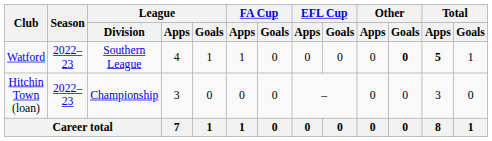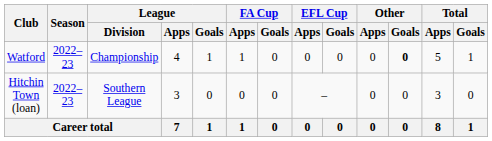 <table class=wikitable style=text-align:center>
 <tr>
 <th rowspan=2>Club</th>
 <th rowspan=2>Season</th>
 <th colspan=3>League</th>
 <th colspan=2><a href='#'>FA Cup</a></th>
 <th colspan=2><a href='#'>EFL Cup</a></th>
 <th colspan=2>Other</th>
 <th colspan=2>Total</th>
 </tr>
 <tr>
 <th>Division</th>
 <th>Apps</th>
 <th>Goals</th>
 <th>Apps</th>
 <th>Goals</th>
 <th>Apps</th>
 <th>Goals</th>
 <th>Apps</th>
 <th>Goals</th>
 <th>Apps</th>
 <th>Goals</th>
 </tr>
 <tr>
 <td><a href='#'>Watford</a></td>
 <td><a href='#'>2022–23</a></td>
-<td><a href='#'>Southern League</a></td>
+<td><a href='#'>Championship</a></td>
 <td>4</td>
 <td>1</td>
 <td>1</td>
 <td>0</td>
 <td>0</td>
 <td>0</td>
 <td>0</td>
 <td><strong>0</strong></td>
-<td><strong>5</strong></td>
+<td>5</td>
 <td>1</td>
 </tr>
 <tr>
 <td><a href='#'>Hitchin Town</a> (loan)</td>
 <td><a href='#'>2022–23</a></td>
-<td><a href='#'>Championship</a></td>
+<td><a href='#'>Southern League</a></td>
 <td>3</td>
 <td>0</td>
 <td>0</td>
 <td>0</td>
 <td colspan=2>–</td>
 <td>0</td>
 <td>0</td>
 <td>3</td>
 <td>0</td>
 </tr>
 <tr>
 <th colspan=3>Career total</th>
 <th>7</th>
 <th>1</th>
 <th>1</th>
 <th>0</th>
 <th>0</th>
 <th>0</th>
 <th>0</th>
 <th>0</th>
 <th>8</th>
 <th>1</th>
 </tr>
 </table>
